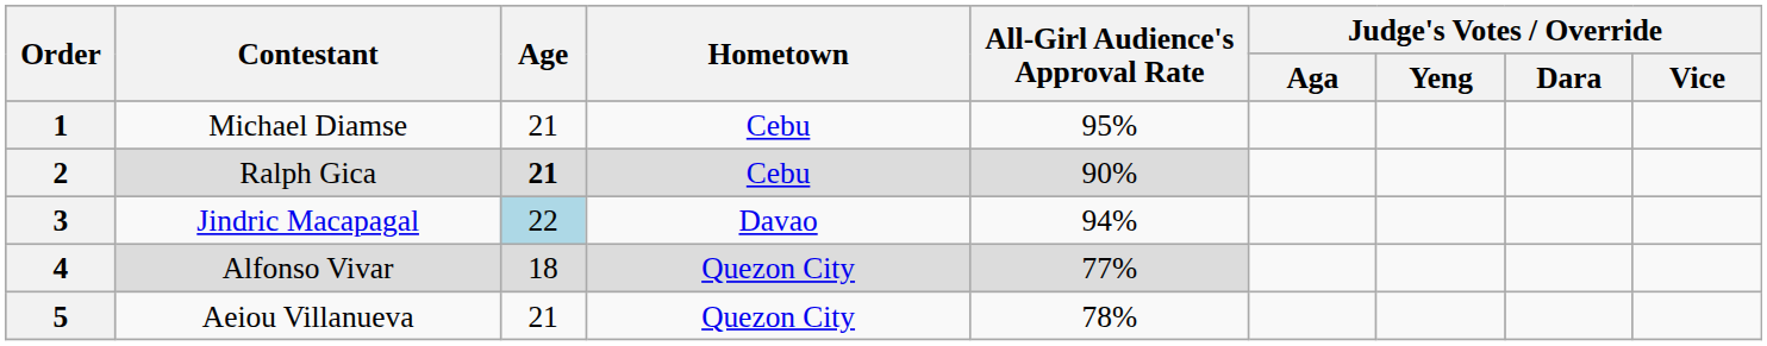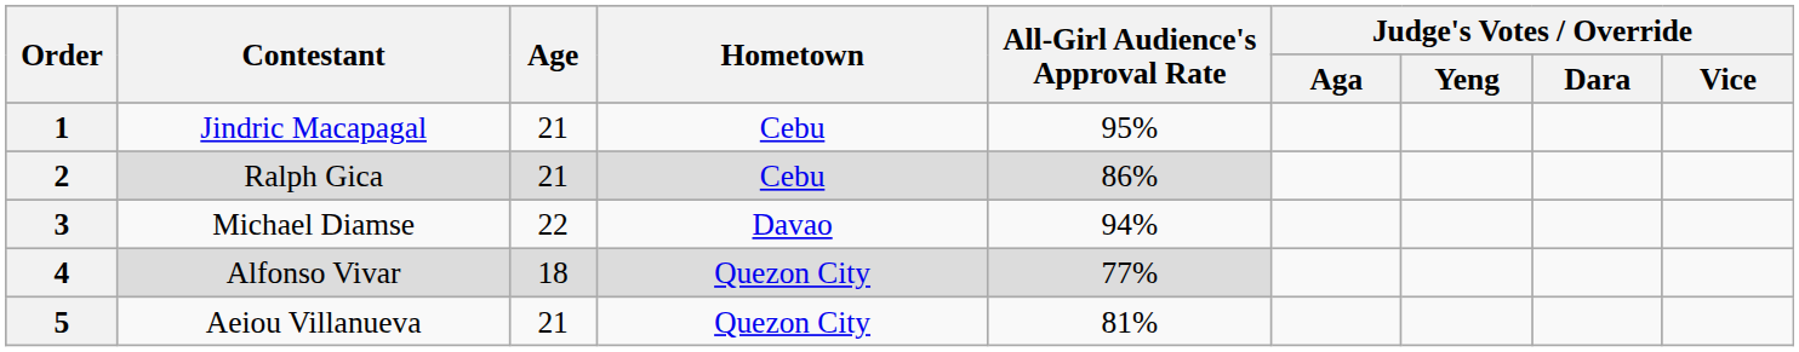 <table class="wikitable" style="text-align:center; line-height:17px; width:100%; font-size: 95%;">
 <tr>
 <th scope="col" rowspan="2" style="width:04%;">Order</th>
 <th scope="col" rowspan="2" style="width:18%;">Contestant</th>
 <th scope="col" rowspan="2" style="width:04%;">Age</th>
 <th scope="col" rowspan="2" style="width:18%;">Hometown</th>
 <th scope="col" rowspan="2" style="width:13%;">All-Girl Audience's Approval Rate</th>
 <th scope="col" colspan="4" style="width:28%;">Judge's Votes / Override</th>
 </tr>
 <tr>
 <th style="width:06%;">Aga</th>
 <th style="width:06%;">Yeng</th>
 <th style="width:06%;">Dara</th>
 <th style="width:06%;">Vice</th>
 </tr>
 <tr>
 <th>1</th>
-<td>Michael Diamse</td>
+<td><a href='#'>Jindric Macapagal</a></td>
 <td>21</td>
 <td><a href='#'>Cebu</a></td>
 <td>95%</td>
 <td><strong></strong></td>
 <td><strong></strong></td>
 <td><strong></strong></td>
 <td><strong></strong></td>
 </tr>
 <tr>
 <th>2</th>
 <td style="background:#DCDCDC;">Ralph Gica</td>
-<td style="background:#DCDCDC;"><strong>21</strong></td>
+<td style="background:#DCDCDC;">21</td>
 <td style="background:#DCDCDC;"><a href='#'>Cebu</a></td>
-<td style="background:#DCDCDC;">90%</td>
+<td style="background:#DCDCDC;">86%</td>
 <td><strong></strong></td>
 <td><strong></strong></td>
 <td><strong></strong></td>
 <td><strong></strong></td>
 </tr>
 <tr>
 <th>3</th>
-<td><a href='#'>Jindric Macapagal</a></td>
-<td style="background: lightblue;">22</td>
+<td>Michael Diamse</td>
+<td>22</td>
 <td><a href='#'>Davao</a></td>
 <td>94%</td>
 <td><strong></strong></td>
 <td><strong></strong></td>
 <td><strong></strong></td>
 <td><strong></strong></td>
 </tr>
 <tr>
 <th>4</th>
 <td style="background:#DCDCDC;">Alfonso Vivar</td>
 <td style="background:#DCDCDC;">18</td>
 <td style="background:#DCDCDC;"><a href='#'>Quezon City</a></td>
 <td style="background:#DCDCDC;">77%</td>
 <td><strong></strong></td>
 <td><strong></strong></td>
 <td><strong></strong></td>
 <td><strong></strong></td>
 </tr>
 <tr>
 <th>5</th>
 <td>Aeiou Villanueva</td>
 <td>21</td>
 <td><a href='#'>Quezon City</a></td>
-<td>78%</td>
+<td>81%</td>
 <td><strong></strong></td>
 <td><strong></strong></td>
 <td><strong></strong></td>
 <td><strong></strong></td>
 </tr>
 </table>
